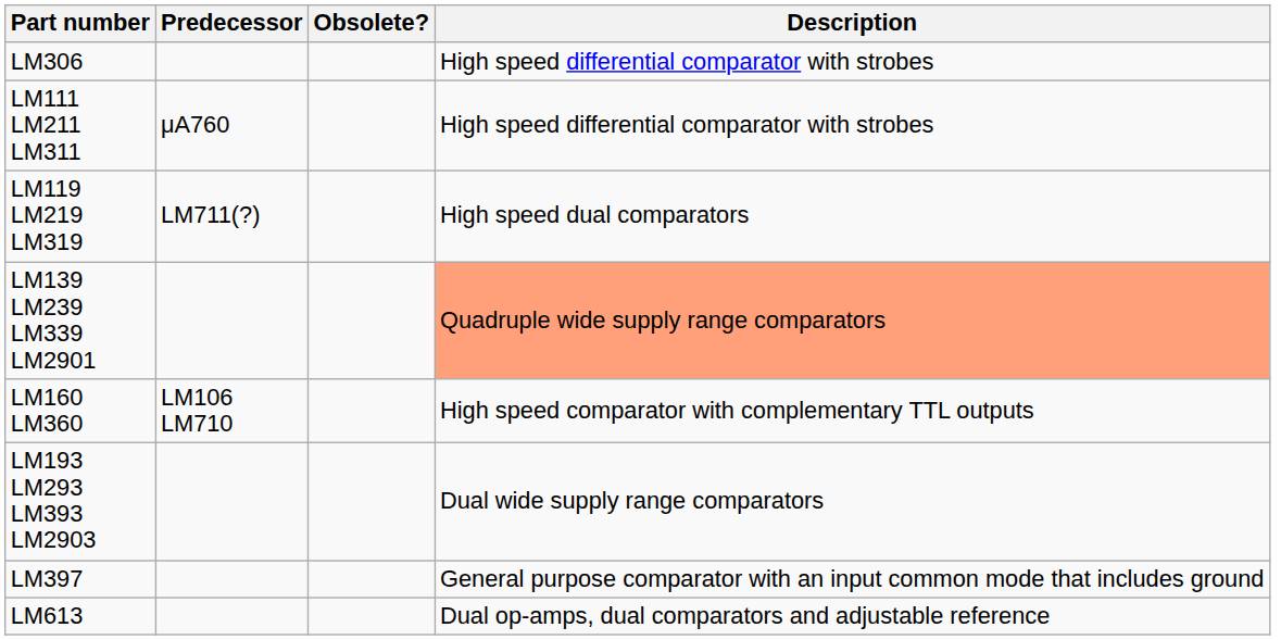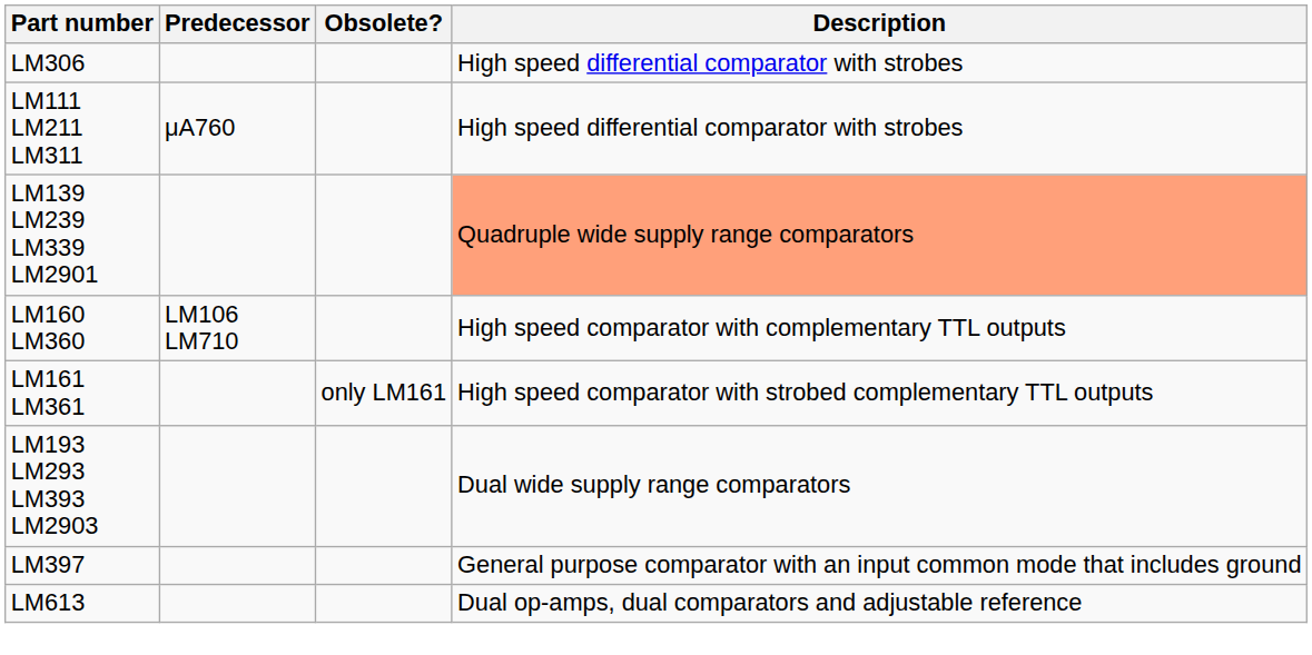 <table class="wikitable">
 <tr>
 <th>Part number</th>
 <th>Predecessor</th>
 <th>Obsolete?</th>
 <th>Description</th>
 </tr>
 <tr>
 <td> LM306</td>
 <td></td>
 <td></td>
 <td> High speed <a href='#'>differential comparator</a> with strobes</td>
 </tr>
 <tr>
 <td> LM111<br>LM211<br>LM311</td>
 <td> μA760</td>
 <td></td>
 <td> High speed differential comparator with strobes</td>
 </tr>
 <tr>
-<td> LM119<br>LM219<br>LM319</td>
-<td> LM711(?)</td>
-<td></td>
-<td> High speed dual comparators</td>
-</tr>
-<tr>
 <td> LM139<br>LM239<br>LM339<br>LM2901</td>
 <td></td>
 <td></td>
 <td style="background: lightsalmon;"> Quadruple wide supply range comparators</td>
 </tr>
 <tr>
 <td> LM160<br>LM360</td>
 <td> LM106<br>LM710</td>
 <td></td>
 <td> High speed comparator with complementary TTL outputs</td>
+</tr>
+<tr>
+<td> LM161<br>LM361</td>
+<td></td>
+<td> only LM161</td>
+<td> High speed comparator with strobed complementary TTL outputs</td>
 </tr>
 <tr>
 <td> LM193<br>LM293<br>LM393<br>LM2903</td>
 <td></td>
 <td></td>
 <td> Dual wide supply range comparators</td>
 </tr>
 <tr>
 <td> LM397</td>
 <td></td>
 <td></td>
 <td> General purpose comparator with an input common mode that includes ground</td>
 </tr>
 <tr>
 <td> LM613</td>
 <td></td>
 <td></td>
 <td> Dual op-amps, dual comparators and adjustable reference</td>
 </tr>
 </table>
